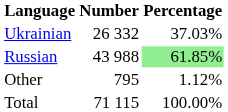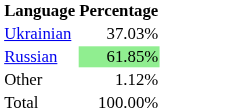 <table class="standard">
 <tr>
 <th>Language</th>
-<th>Number</th>
 <th>Percentage</th>
 </tr>
 <tr>
 <td><a href='#'>Ukrainian</a></td>
-<td align="right">26 332</td>
 <td align="right">37.03%</td>
 </tr>
 <tr>
 <td><a href='#'>Russian</a></td>
-<td align="right">43 988</td>
 <td align="right" style="background: lightgreen;">61.85%</td>
 </tr>
 <tr>
 <td>Other</td>
-<td align="right">795</td>
 <td align="right">1.12%</td>
 </tr>
 <tr>
 <td>Total</td>
-<td align="right">71 115</td>
 <td align="right">100.00%</td>
 </tr>
 </table>
